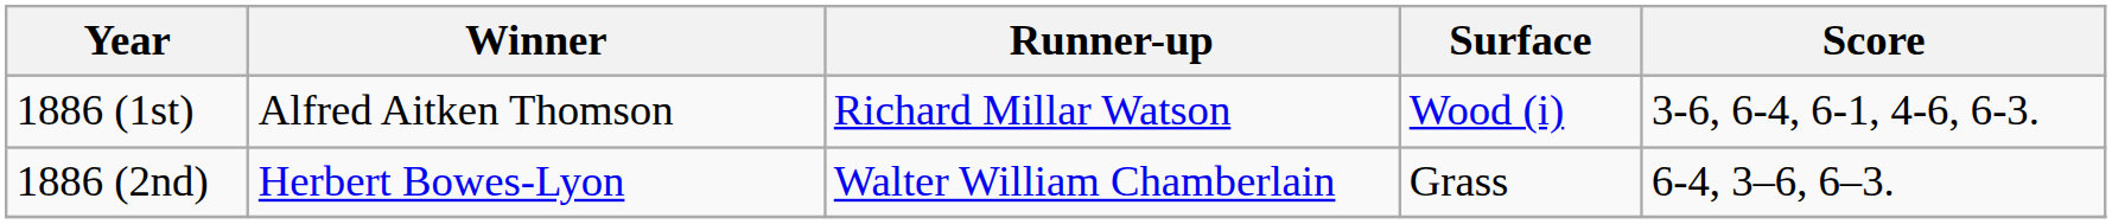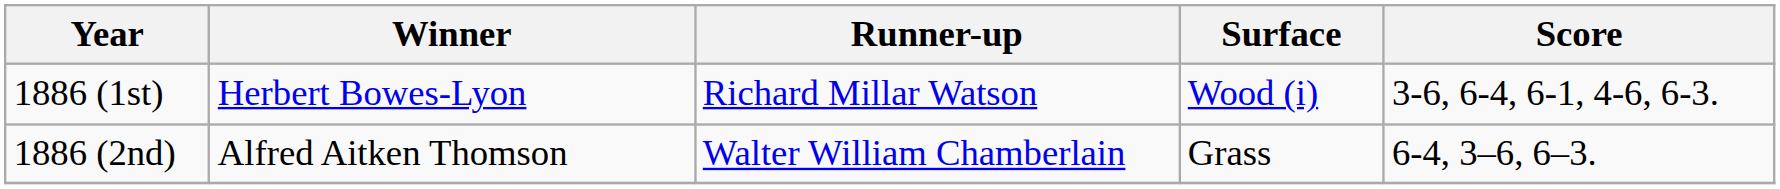 <table class="wikitable" style="font-size:98%;">
 <tr>
 <th style="width:80px;">Year</th>
 <th style="width:200px;">Winner</th>
 <th style="width:200px;">Runner-up</th>
 <th style="width:80px;">Surface</th>
 <th style="width:160px;">Score</th>
 </tr>
 <tr>
 <td>1886 (1st)</td>
-<td> Alfred Aitken Thomson</td>
+<td> <a href='#'>Herbert Bowes-Lyon</a></td>
 <td> <a href='#'>Richard Millar Watson</a></td>
 <td><a href='#'>Wood (i)</a></td>
 <td>3-6, 6-4, 6-1, 4-6, 6-3.</td>
 </tr>
 <tr>
 <td>1886 (2nd)</td>
-<td> <a href='#'>Herbert Bowes-Lyon</a></td>
+<td> Alfred Aitken Thomson</td>
 <td> <a href='#'>Walter William Chamberlain</a></td>
 <td>Grass</td>
 <td>6-4, 3–6, 6–3.</td>
 </tr>
 <tr>
 </tr>
 </table>
